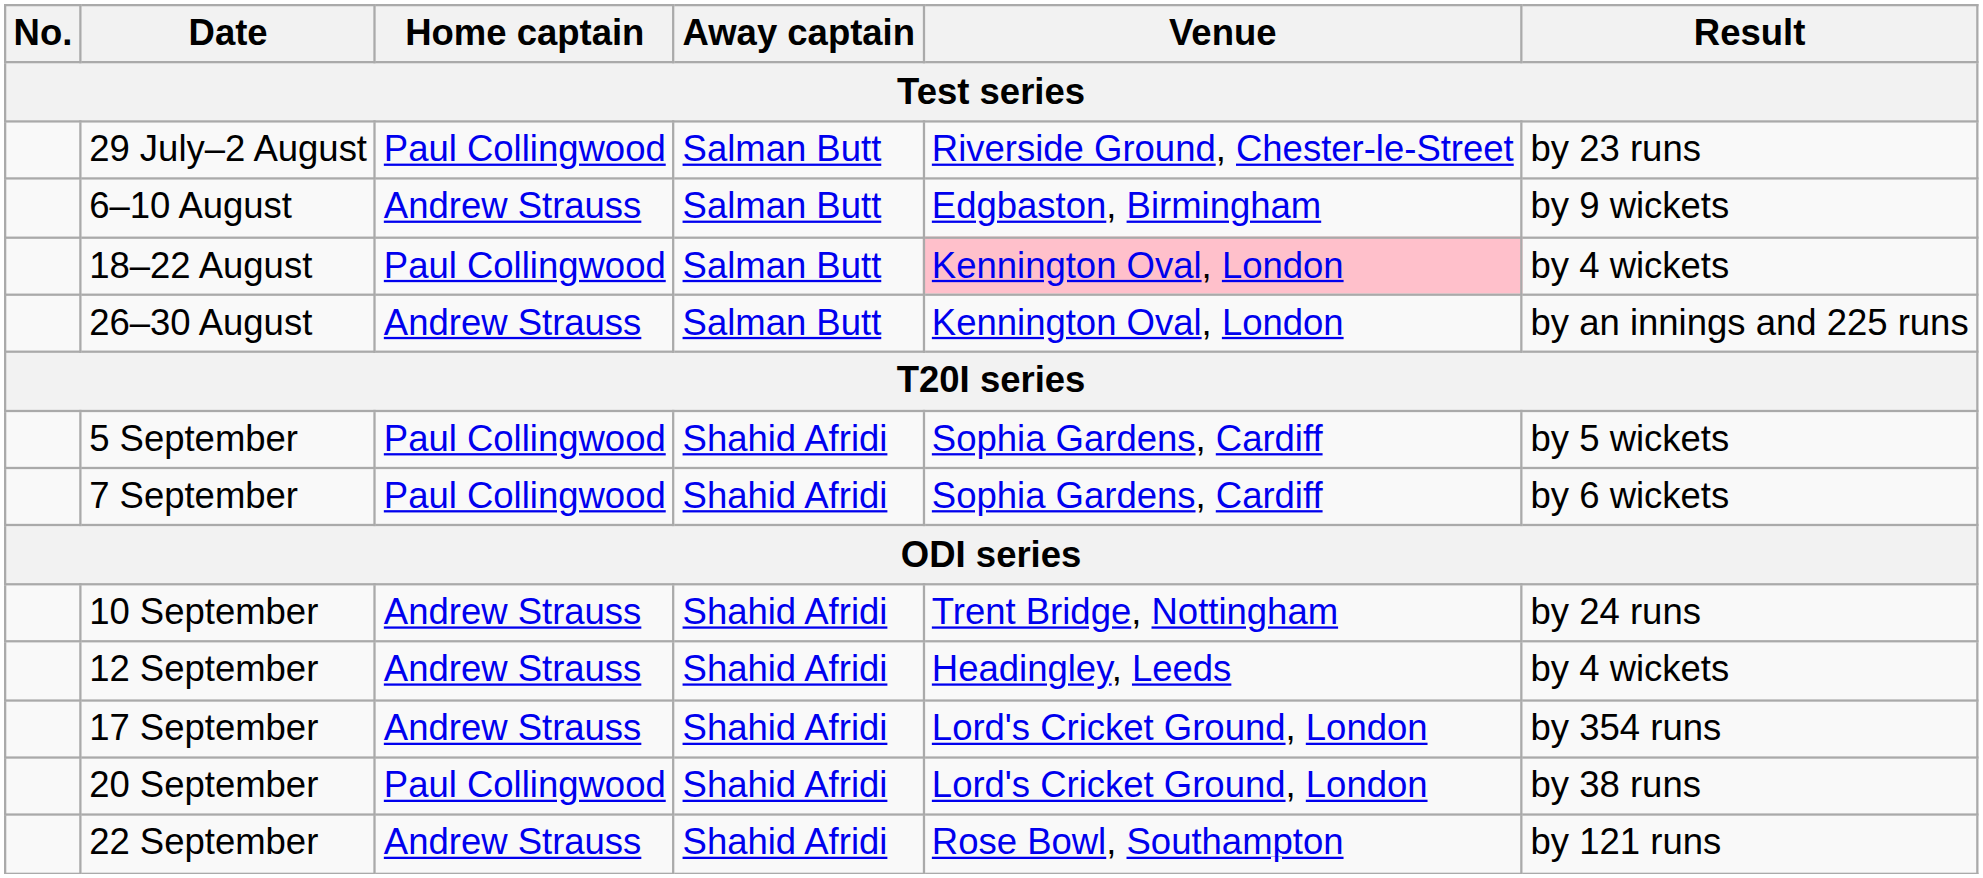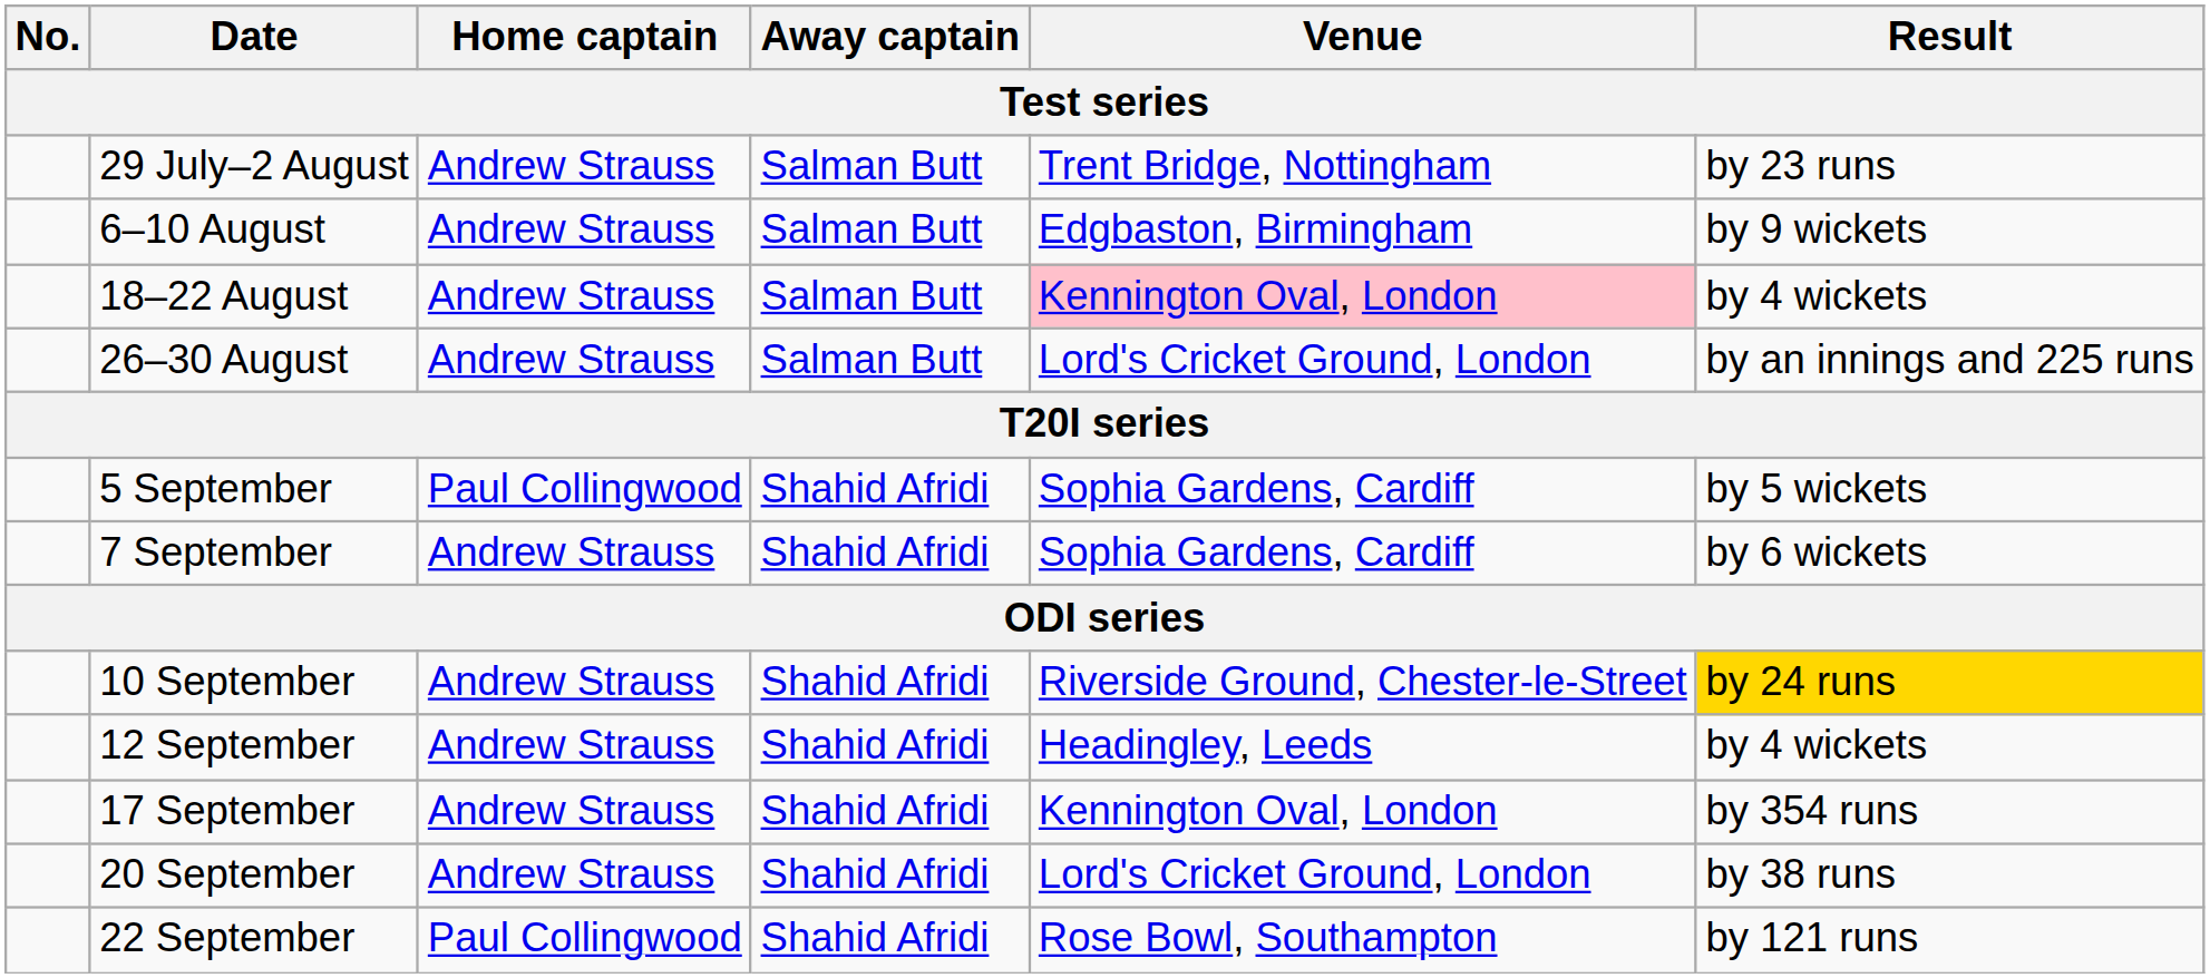 <table class="wikitable">
 <tr>
 <th>No.</th>
 <th>Date</th>
 <th>Home captain</th>
 <th>Away captain</th>
 <th>Venue</th>
 <th>Result</th>
 </tr>
 <tr>
 <th colspan="9">Test series</th>
 </tr>
 <tr>
 <td></td>
 <td>29 July–2 August</td>
-<td><a href='#'>Paul Collingwood</a></td>
+<td><a href='#'>Andrew Strauss</a></td>
 <td><a href='#'>Salman Butt</a></td>
-<td><a href='#'>Riverside Ground</a>, <a href='#'>Chester-le-Street</a></td>
+<td><a href='#'>Trent Bridge</a>, <a href='#'>Nottingham</a></td>
 <td> by 23 runs</td>
 </tr>
 <tr>
 <td></td>
 <td>6–10 August</td>
 <td><a href='#'>Andrew Strauss</a></td>
 <td><a href='#'>Salman Butt</a></td>
 <td><a href='#'>Edgbaston</a>, <a href='#'>Birmingham</a></td>
 <td> by 9 wickets</td>
 </tr>
 <tr>
 <td></td>
 <td>18–22 August</td>
-<td><a href='#'>Paul Collingwood</a></td>
+<td><a href='#'>Andrew Strauss</a></td>
 <td><a href='#'>Salman Butt</a></td>
 <td style="background: pink;"><a href='#'>Kennington Oval</a>, <a href='#'>London</a></td>
 <td> by 4 wickets</td>
 </tr>
 <tr>
 <td></td>
 <td>26–30 August</td>
 <td><a href='#'>Andrew Strauss</a></td>
 <td><a href='#'>Salman Butt</a></td>
-<td><a href='#'>Kennington Oval</a>, <a href='#'>London</a></td>
+<td><a href='#'>Lord's Cricket Ground</a>, <a href='#'>London</a></td>
 <td> by an innings and 225 runs</td>
 </tr>
 <tr>
 <th colspan="9">T20I series</th>
 </tr>
 <tr>
 <td></td>
 <td>5 September</td>
 <td><a href='#'>Paul Collingwood</a></td>
 <td><a href='#'>Shahid Afridi</a></td>
 <td><a href='#'>Sophia Gardens</a>, <a href='#'>Cardiff</a></td>
 <td> by 5 wickets</td>
 </tr>
 <tr>
 <td></td>
 <td>7 September</td>
-<td><a href='#'>Paul Collingwood</a></td>
+<td><a href='#'>Andrew Strauss</a></td>
 <td><a href='#'>Shahid Afridi</a></td>
 <td><a href='#'>Sophia Gardens</a>, <a href='#'>Cardiff</a></td>
 <td> by 6 wickets</td>
 </tr>
 <tr>
 <th colspan="9">ODI series</th>
 </tr>
 <tr>
 <td></td>
 <td>10 September</td>
 <td><a href='#'>Andrew Strauss</a></td>
 <td><a href='#'>Shahid Afridi</a></td>
-<td><a href='#'>Trent Bridge</a>, <a href='#'>Nottingham</a></td>
-<td> by 24 runs</td>
+<td><a href='#'>Riverside Ground</a>, <a href='#'>Chester-le-Street</a></td>
+<td style="background: gold;"> by 24 runs</td>
 </tr>
 <tr>
 <td></td>
 <td>12 September</td>
 <td><a href='#'>Andrew Strauss</a></td>
 <td><a href='#'>Shahid Afridi</a></td>
 <td><a href='#'>Headingley</a>, <a href='#'>Leeds</a></td>
 <td> by 4 wickets</td>
 </tr>
 <tr>
 <td></td>
 <td>17 September</td>
 <td><a href='#'>Andrew Strauss</a></td>
 <td><a href='#'>Shahid Afridi</a></td>
-<td><a href='#'>Lord's Cricket Ground</a>, <a href='#'>London</a></td>
+<td><a href='#'>Kennington Oval</a>, <a href='#'>London</a></td>
 <td> by 354 runs</td>
 </tr>
 <tr>
 <td></td>
 <td>20 September</td>
-<td><a href='#'>Paul Collingwood</a></td>
+<td><a href='#'>Andrew Strauss</a></td>
 <td><a href='#'>Shahid Afridi</a></td>
 <td><a href='#'>Lord's Cricket Ground</a>, <a href='#'>London</a></td>
 <td> by 38 runs</td>
 </tr>
 <tr>
 <td></td>
 <td>22 September</td>
-<td><a href='#'>Andrew Strauss</a></td>
+<td><a href='#'>Paul Collingwood</a></td>
 <td><a href='#'>Shahid Afridi</a></td>
 <td><a href='#'>Rose Bowl</a>, <a href='#'>Southampton</a></td>
 <td> by 121 runs</td>
 </tr>
 </table>
